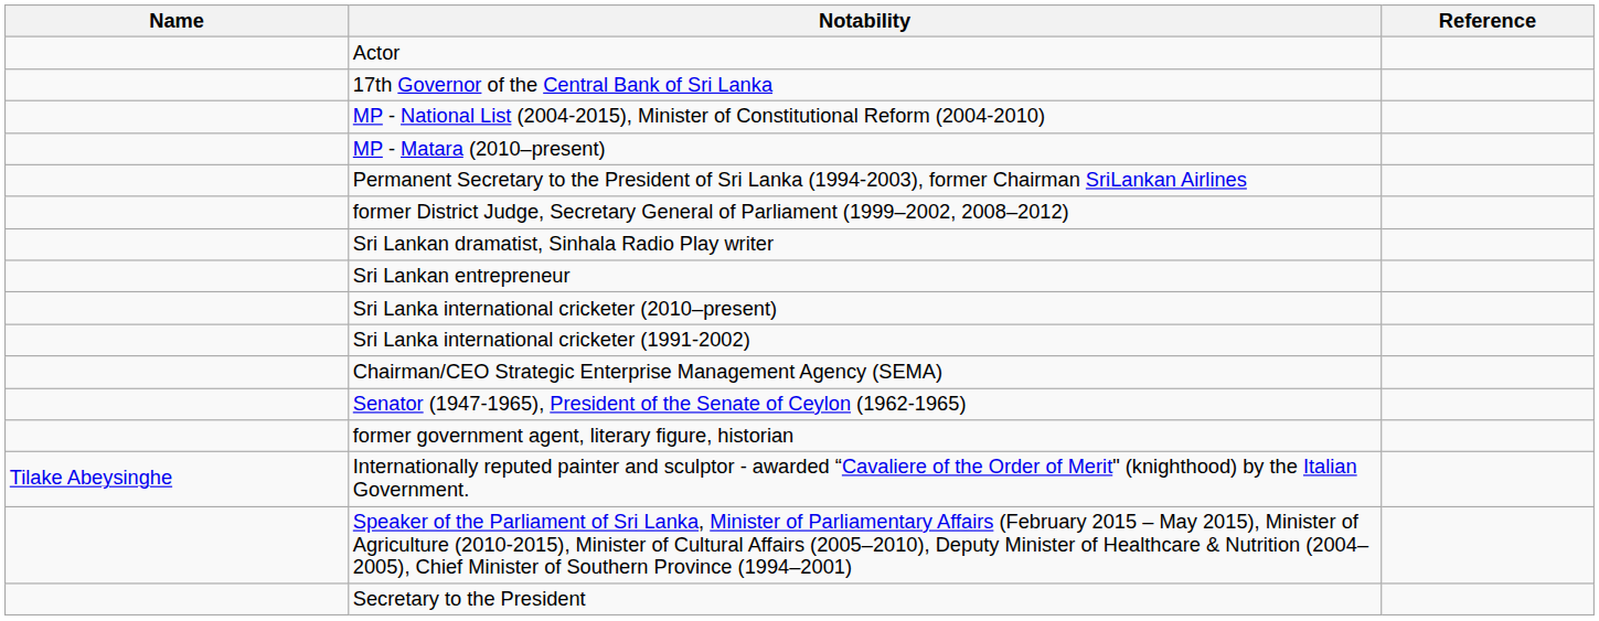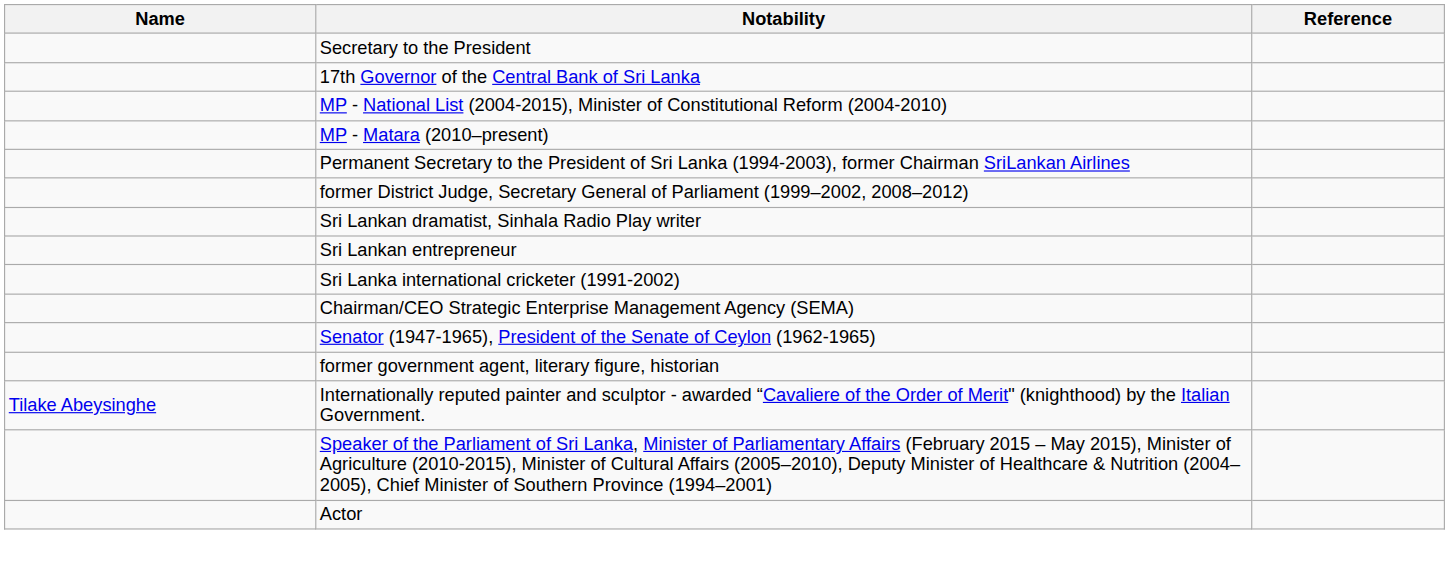 <table class="wikitable sortable" style="width:100%">
 <tr>
 <th style="width:*;">Name</th>
 <th style="width:65%;" class="unsortable">Notability</th>
 <th style="width:*;" class="unsortable">Reference</th>
 </tr>
 <tr>
 <td></td>
-<td>Actor</td>
-<td style="text-align:center;"></td>
+<td>Secretary to the President</td>
+<td></td>
 </tr>
 <tr>
 <td></td>
 <td>17th <a href='#'>Governor</a> of the <a href='#'>Central Bank of Sri Lanka</a></td>
 <td></td>
 </tr>
 <tr>
 <td></td>
 <td><a href='#'>MP</a> - <a href='#'>National List</a> (2004-2015), Minister of Constitutional Reform (2004-2010)</td>
 <td style="text-align:center;"></td>
 </tr>
 <tr>
 <td></td>
 <td><a href='#'>MP</a> -  <a href='#'>Matara</a> (2010–present)</td>
 <td style="text-align:center;"></td>
 </tr>
 <tr>
 <td></td>
 <td>Permanent Secretary to the President of Sri Lanka (1994-2003), former Chairman <a href='#'>SriLankan Airlines</a></td>
 <td style="text-align:center;"></td>
 </tr>
 <tr>
 <td></td>
 <td>former District Judge, Secretary General of Parliament (1999–2002, 2008–2012)</td>
 <td style="text-align:center;"></td>
 </tr>
 <tr>
 <td></td>
 <td>Sri Lankan dramatist, Sinhala Radio Play writer</td>
 <td style="text-align:center;"></td>
 </tr>
 <tr>
 <td></td>
 <td>Sri Lankan entrepreneur</td>
 <td style="text-align:center;"></td>
 </tr>
 <tr>
 <td></td>
-<td>Sri Lanka international cricketer (2010–present)</td>
-<td style="text-align:Centre;"></td>
-</tr>
-<tr>
-<td></td>
 <td>Sri Lanka international cricketer (1991-2002)</td>
 <td style="text-align:center;"></td>
 </tr>
 <tr>
 <td></td>
 <td>Chairman/CEO Strategic Enterprise Management Agency (SEMA)</td>
 <td style="text-align:center;"></td>
 </tr>
 <tr>
 <td></td>
 <td><a href='#'>Senator</a> (1947-1965), <a href='#'>President of the Senate of Ceylon</a> (1962-1965)</td>
 <td style="text-align:center;"></td>
 </tr>
 <tr>
 <td></td>
 <td>former government agent, literary figure, historian</td>
 <td style="text-align:center;"></td>
 </tr>
 <tr>
 <td><a href='#'>Tilake Abeysinghe</a></td>
 <td>Internationally reputed painter and sculptor - awarded “<a href='#'>Cavaliere of the Order of Merit</a>" (knighthood) by the <a href='#'>Italian</a> Government.</td>
 <td></td>
 </tr>
 <tr>
 <td></td>
 <td><a href='#'>Speaker of the Parliament of Sri Lanka</a>, <a href='#'>Minister of Parliamentary Affairs</a> (February 2015 – May 2015), Minister of Agriculture (2010-2015), Minister of Cultural Affairs (2005–2010), Deputy Minister of Healthcare & Nutrition (2004–2005), Chief Minister of Southern Province (1994–2001)</td>
 <td style="text-align:center;"></td>
 </tr>
 <tr>
 <td></td>
-<td>Secretary to the President</td>
-<td></td>
+<td>Actor</td>
+<td style="text-align:center;"></td>
 </tr>
 </table>
